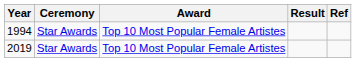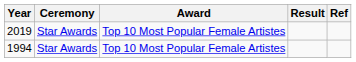 <table class="wikitable sortable" style="text-align: center;">
 <tr>
 <th>Year</th>
 <th>Ceremony</th>
 <th>Award</th>
 <th>Result</th>
 <th>Ref</th>
 </tr>
 <tr>
+<td>2019</td>
+<td><a href='#'>Star Awards</a></td>
+<td><a href='#'>Top 10 Most Popular Female Artistes</a></td>
+<td></td>
+<td></td>
+</tr>
+<tr>
 <td>1994</td>
 <td><a href='#'>Star Awards</a></td>
 <td><a href='#'>Top 10 Most Popular Female Artistes</a></td>
 <td></td>
 <td></td>
 </tr>
-<tr>
-<td>2019</td>
-<td><a href='#'>Star Awards</a></td>
-<td><a href='#'>Top 10 Most Popular Female Artistes</a></td>
-<td></td>
-<td></td>
-</tr>
 </table>
